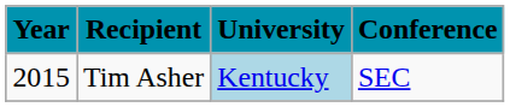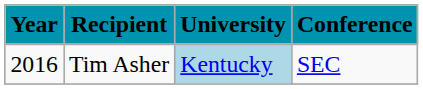 <table class="wikitable sortable" style="font-size:90%;">
 <tr>
 <th style="background:#0093AF;"><span>Year </span></th>
 <th style="background:#0093AF;"><span>Recipient</span></th>
 <th style="background:#0093AF;"><span>University</span></th>
 <th style="background:#0093AF;"><span>Conference</span></th>
 </tr>
 <tr>
-<td>2015</td>
+<td>2016</td>
 <td>Tim Asher</td>
 <td style="background: lightblue;"><a href='#'>Kentucky</a></td>
 <td><a href='#'>SEC</a></td>
 </tr>
 </table>
